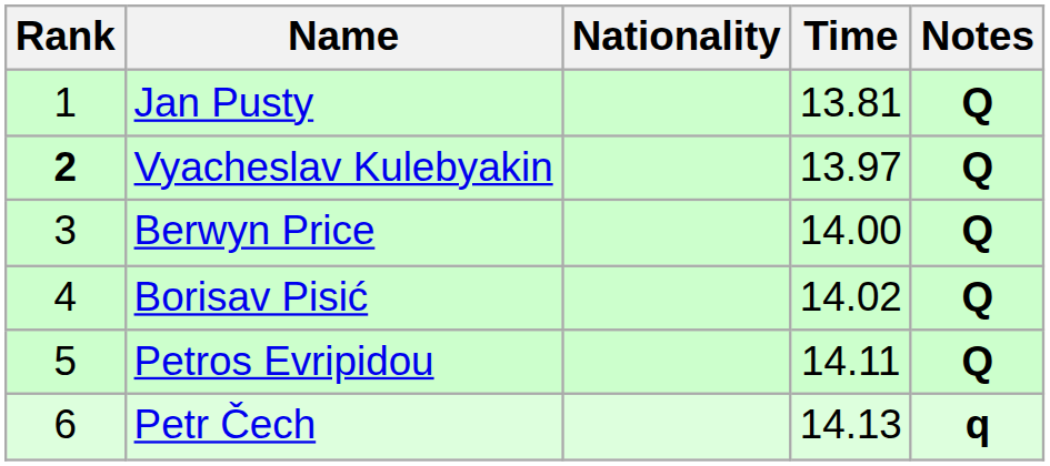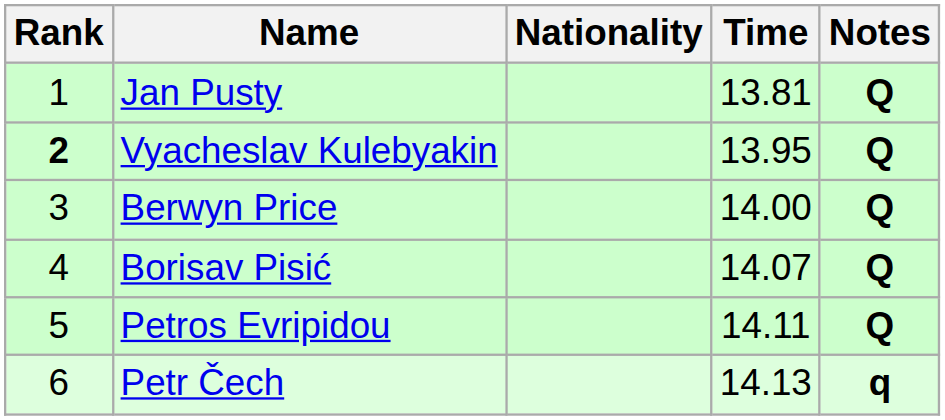 <table class="wikitable sortable" style="text-align:center">
 <tr>
 <th>Rank</th>
 <th>Name</th>
 <th>Nationality</th>
 <th>Time</th>
 <th>Notes</th>
 </tr>
 <tr bgcolor=ccffcc>
 <td>1</td>
 <td align=left><a href='#'>Jan Pusty</a></td>
 <td align=left></td>
 <td>13.81</td>
 <td><strong>Q</strong></td>
 </tr>
 <tr bgcolor=ccffcc>
 <td><strong>2</strong></td>
 <td align=left><a href='#'>Vyacheslav Kulebyakin</a></td>
 <td align=left></td>
-<td>13.97</td>
+<td>13.95</td>
 <td><strong>Q</strong></td>
 </tr>
 <tr bgcolor=ccffcc>
 <td>3</td>
 <td align=left><a href='#'>Berwyn Price</a></td>
 <td align=left></td>
 <td>14.00</td>
 <td><strong>Q</strong></td>
 </tr>
 <tr bgcolor=ccffcc>
 <td>4</td>
 <td align=left><a href='#'>Borisav Pisić</a></td>
 <td align=left></td>
-<td>14.02</td>
+<td>14.07</td>
 <td><strong>Q</strong></td>
 </tr>
 <tr bgcolor=ccffcc>
 <td>5</td>
 <td align=left><a href='#'>Petros Evripidou</a></td>
 <td align=left></td>
 <td>14.11</td>
 <td><strong>Q</strong></td>
 </tr>
 <tr bgcolor=ddffdd>
 <td>6</td>
 <td align=left><a href='#'>Petr Čech</a></td>
 <td align=left></td>
 <td>14.13</td>
 <td><strong>q</strong></td>
 </tr>
 </table>
